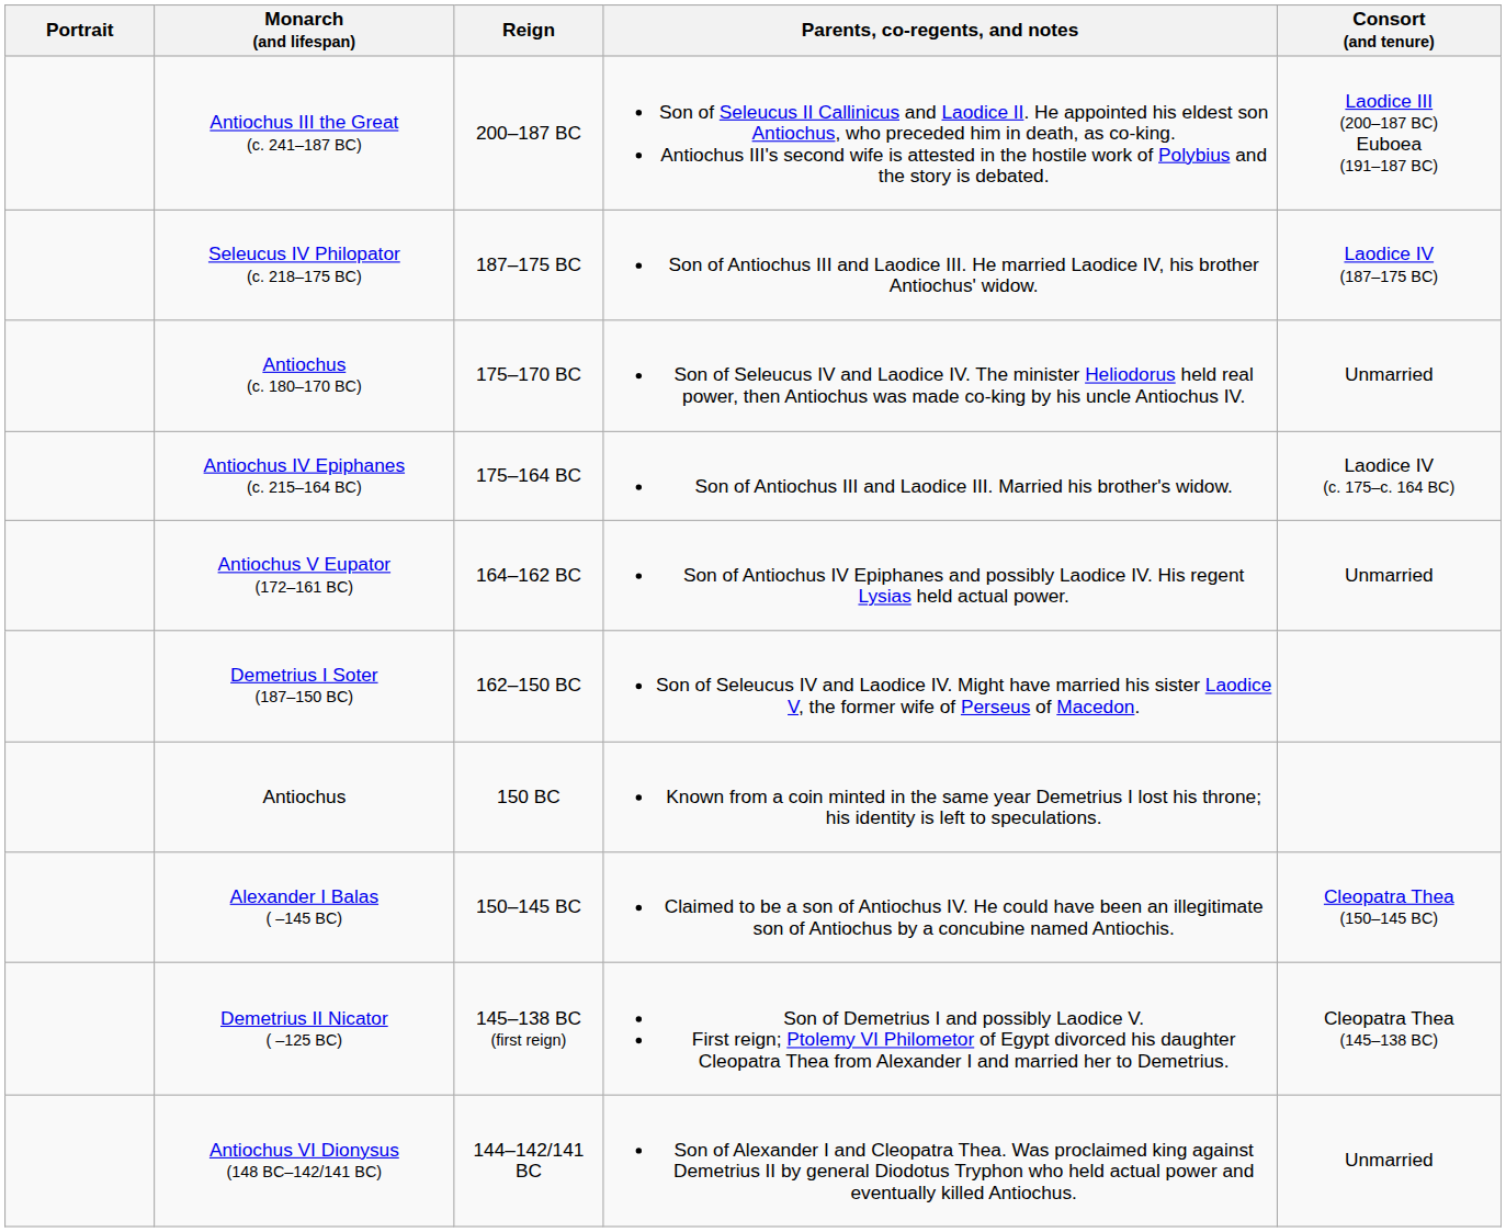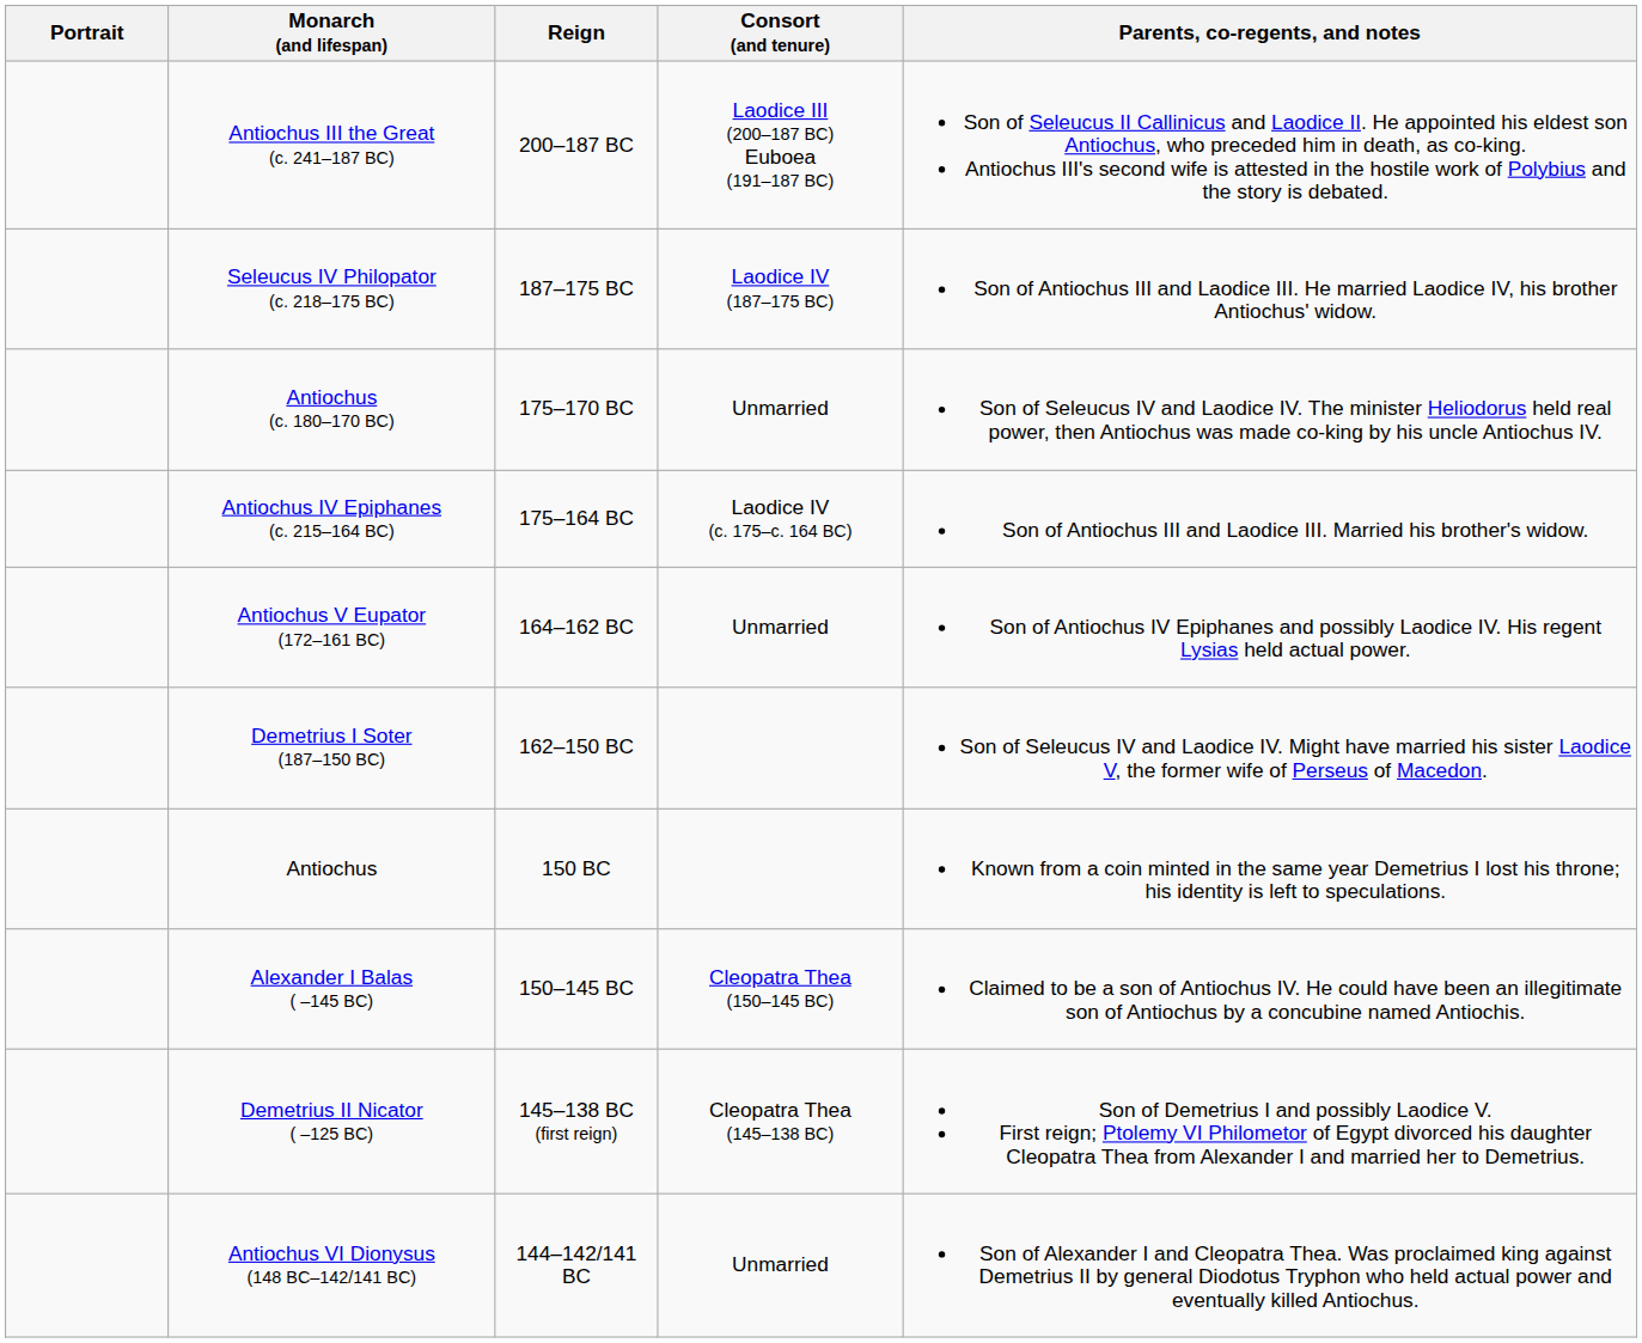 <table width=100% class="wikitable">
 <tr>
 <th width=10%>Portrait</th>
 <th width=20%>Monarch<br><small>(and lifespan)</small></th>
 <th width=10%>Reign</th>
+<th width=15%>Consort<br><small>(and tenure)</small></th>
 <th>Parents, co-regents, and notes</th>
-<th width=15%>Consort<br><small>(and tenure)</small></th>
 </tr>
 <tr>
 <td align="center"></td>
 <td align="center"><a href='#'>Antiochus III the Great</a><br><small>(c. 241–187 BC)</small></td>
 <td align="center">200–187 BC</td>
+<td align="center"><a href='#'>Laodice III</a><br><small>(200–187 BC)</small><br>Euboea<br><small>(191–187 BC)</small></td>
 <td align="center"><br><ul><li>Son of <a href='#'>Seleucus II Callinicus</a> and <a href='#'>Laodice II</a>. He appointed his eldest son <a href='#'>Antiochus</a>, who preceded him in death, as co-king.</li><li>Antiochus III's second wife is attested in the hostile work of <a href='#'>Polybius</a> and the story is debated.</li></ul></td>
-<td align="center"><a href='#'>Laodice III</a><br><small>(200–187 BC)</small><br>Euboea<br><small>(191–187 BC)</small></td>
 </tr>
 <tr>
 <td align="center"></td>
 <td align="center"><a href='#'>Seleucus IV Philopator</a><br><small>(c. 218–175 BC)</small></td>
 <td align="center">187–175 BC</td>
+<td align="center"><a href='#'>Laodice IV</a><br><small>(187–175 BC)</small></td>
 <td align="center"><br><ul><li>Son of Antiochus III and Laodice III. He married Laodice IV, his brother Antiochus' widow.</li></ul></td>
-<td align="center"><a href='#'>Laodice IV</a><br><small>(187–175 BC)</small></td>
 </tr>
 <tr>
 <td align="center"></td>
 <td align="center"><a href='#'>Antiochus</a><br><small>(c. 180–170 BC)</small></td>
 <td align="center">175–170 BC</td>
+<td align="center">Unmarried</td>
 <td align="center"><br><ul><li>Son of Seleucus IV and Laodice IV. The minister <a href='#'>Heliodorus</a> held real power, then Antiochus was made co-king by his uncle Antiochus IV.</li></ul></td>
-<td align="center">Unmarried</td>
 </tr>
 <tr>
 <td align="center"></td>
 <td align="center"><a href='#'>Antiochus IV Epiphanes</a><br><small>(c. 215–164 BC)</small></td>
 <td align="center">175–164 BC</td>
+<td align="center">Laodice IV<br><small>(c. 175–c. 164 BC)</small></td>
 <td align="center"><br><ul><li>Son of Antiochus III and Laodice III. Married his brother's widow.</li></ul></td>
-<td align="center">Laodice IV<br><small>(c. 175–c. 164 BC)</small></td>
 </tr>
 <tr>
 <td align="center"></td>
 <td align="center"><a href='#'>Antiochus V Eupator</a><br><small>(172–161 BC)</small></td>
 <td align="center">164–162 BC</td>
+<td align="center">Unmarried</td>
 <td align="center"><br><ul><li>Son of Antiochus IV Epiphanes and possibly Laodice IV. His regent <a href='#'>Lysias</a> held actual power.</li></ul></td>
-<td align="center">Unmarried</td>
 </tr>
 <tr>
 <td align="center"></td>
 <td align="center"><a href='#'>Demetrius I Soter</a><br><small>(187–150 BC)</small></td>
 <td align="center">162–150 BC</td>
+<td align="center"></td>
 <td align="center"><br><ul><li>Son of Seleucus IV and Laodice IV. Might have married his sister <a href='#'>Laodice V</a>, the former wife of <a href='#'>Perseus</a> of <a href='#'>Macedon</a>.</li></ul></td>
-<td align="center"></td>
 </tr>
 <tr>
 <td align="center"></td>
 <td align="center">Antiochus</td>
 <td align="center">150 BC</td>
+<td align="center"></td>
 <td align="center"><br><ul><li>Known from a coin minted in the same year Demetrius I lost his throne; his identity is left to speculations.</li></ul></td>
-<td align="center"></td>
 </tr>
 <tr>
 <td align="center"></td>
 <td align="center"><a href='#'>Alexander I Balas</a><br><small>( –145 BC)</small></td>
 <td align="center">150–145 BC</td>
+<td align="center"><a href='#'>Cleopatra Thea</a> <br><small>(150–145 BC)</small></td>
 <td align="center"><br><ul><li>Claimed to be a son of Antiochus IV. He could have been an illegitimate son of Antiochus by a concubine named Antiochis.</li></ul></td>
-<td align="center"><a href='#'>Cleopatra Thea</a> <br><small>(150–145 BC)</small></td>
 </tr>
 <tr>
 <td align="center"></td>
 <td align="center"><a href='#'>Demetrius II Nicator</a><br><small>( –125 BC)</small></td>
 <td align="center">145–138 BC<br><small>(first reign)</small></td>
+<td align="center">Cleopatra Thea<br><small>(145–138 BC)</small><br></td>
 <td align="center"><br><ul><li>Son of Demetrius I and possibly Laodice V.</li><li>First reign; <a href='#'>Ptolemy VI Philometor</a> of Egypt divorced his daughter Cleopatra Thea from Alexander I and married her to Demetrius.</li></ul></td>
-<td align="center">Cleopatra Thea<br><small>(145–138 BC)</small><br></td>
 </tr>
 <tr>
 <td align="center"></td>
 <td align="center"><a href='#'>Antiochus VI Dionysus</a><br><small>(148 BC–142/141 BC)</small></td>
 <td align="center">144–142/141 BC</td>
+<td align="center">Unmarried</td>
 <td align="center"><br><ul><li>Son of Alexander I and Cleopatra Thea. Was proclaimed king against Demetrius II by general Diodotus Tryphon who held actual power and eventually killed Antiochus.</li></ul></td>
-<td align="center">Unmarried</td>
 </tr>
 </table>
